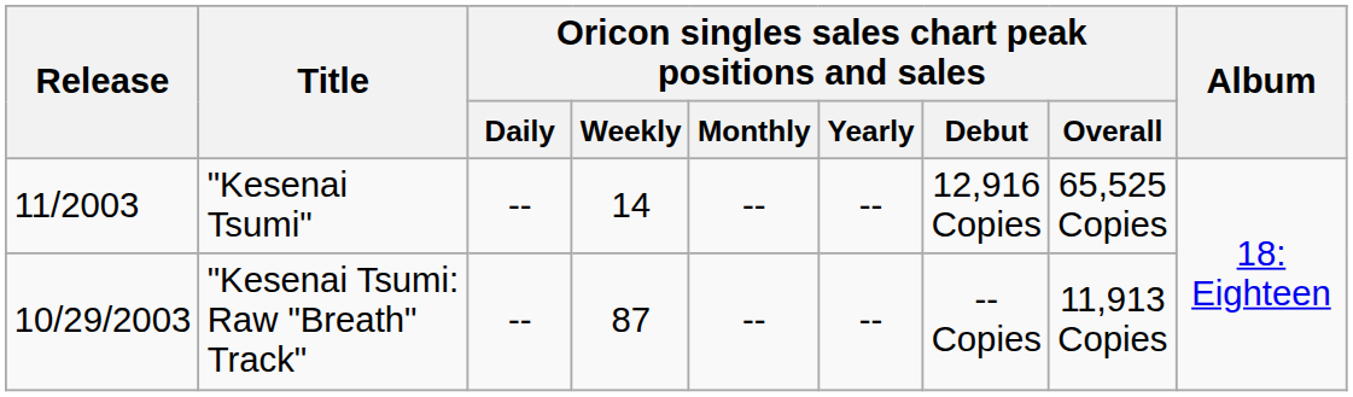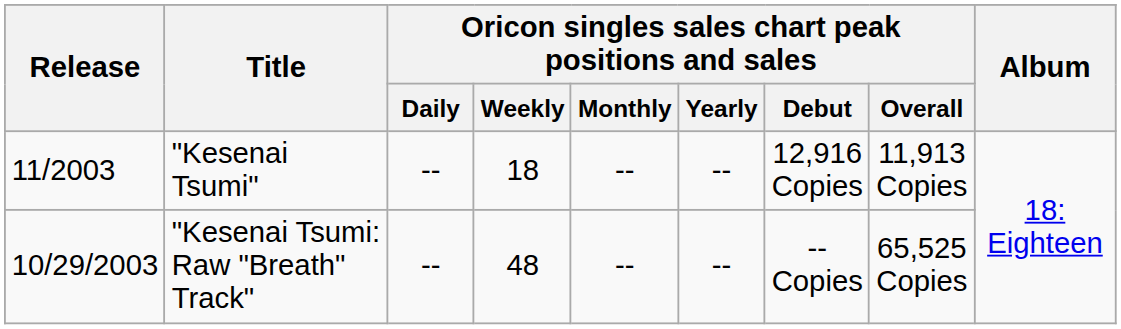 <table class="wikitable">
 <tr>
 <th rowspan="2">Release</th>
 <th rowspan="2">Title</th>
 <th colspan="6">Oricon singles sales chart peak positions and sales</th>
 <th rowspan="2">Album</th>
 </tr>
 <tr>
 <th width="40"><small>Daily</small></th>
 <th width="40"><small>Weekly</small></th>
 <th width="40"><small>Monthly</small></th>
 <th width="40"><small>Yearly</small></th>
 <th width="40"><small>Debut</small></th>
 <th width="40"><small>Overall</small></th>
 </tr>
 <tr>
 <td>11/2003</td>
 <td>"Kesenai Tsumi"</td>
 <td align="center">--</td>
-<td align="center">14</td>
+<td align="center">18</td>
 <td align="center">--</td>
 <td align="center">--</td>
 <td align="center">12,916 Copies</td>
-<td align="center">65,525 Copies</td>
+<td align="center">11,913 Copies</td>
 <td align="center" rowspan=2><a href='#'>18: Eighteen</a></td>
 </tr>
 <tr>
 <td>10/29/2003</td>
 <td>"Kesenai Tsumi: Raw "Breath" Track"</td>
 <td align="center">--</td>
-<td align="center">87</td>
+<td align="center">48</td>
 <td align="center">--</td>
 <td align="center">--</td>
 <td align="center">-- Copies</td>
-<td align="center">11,913 Copies</td>
+<td align="center">65,525 Copies</td>
 </tr>
 </table>
